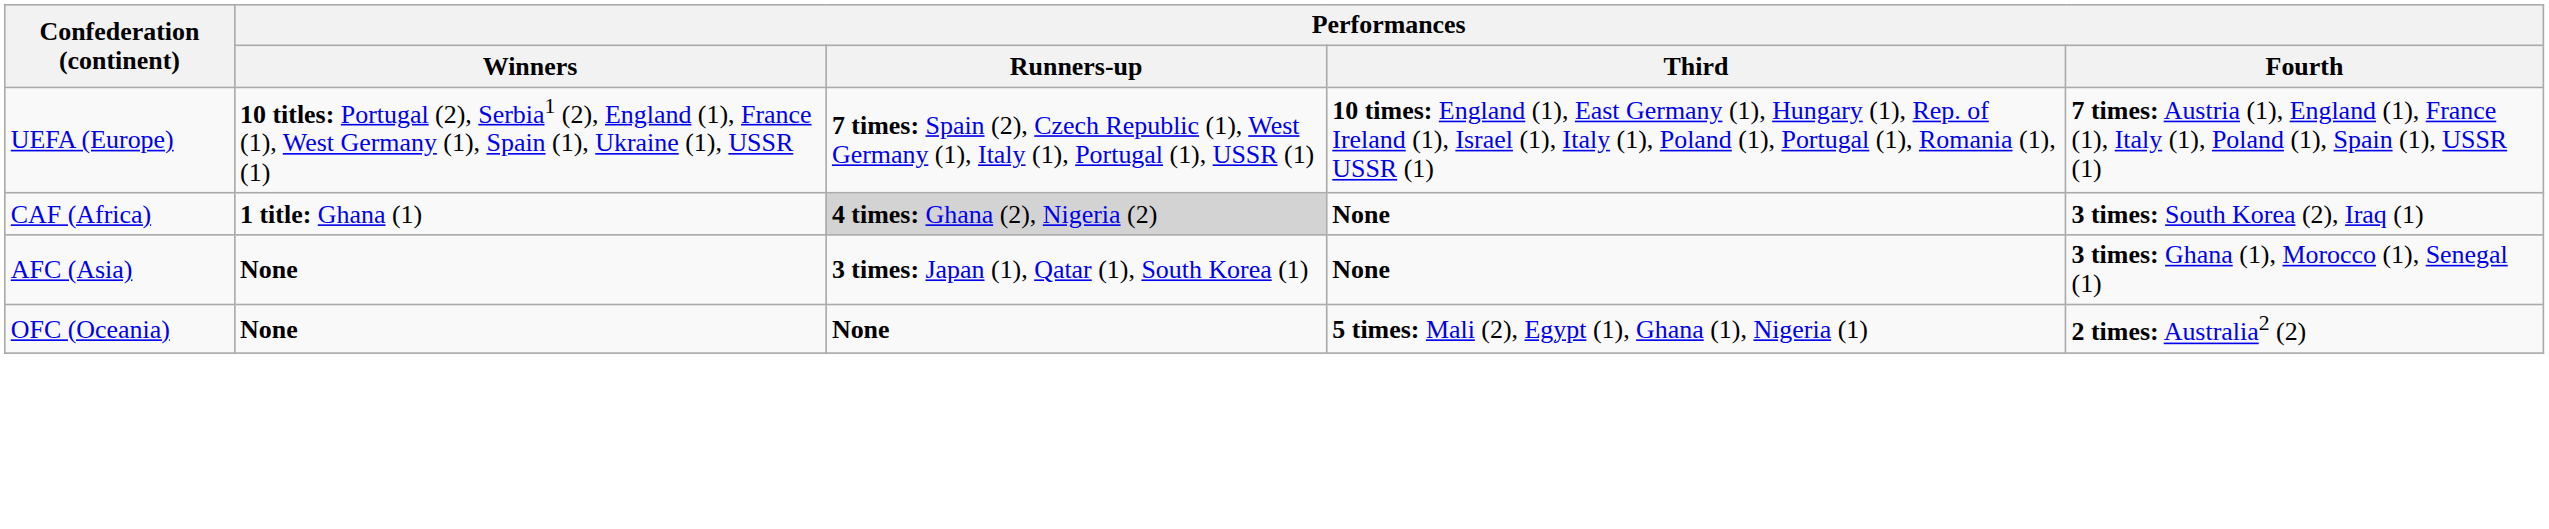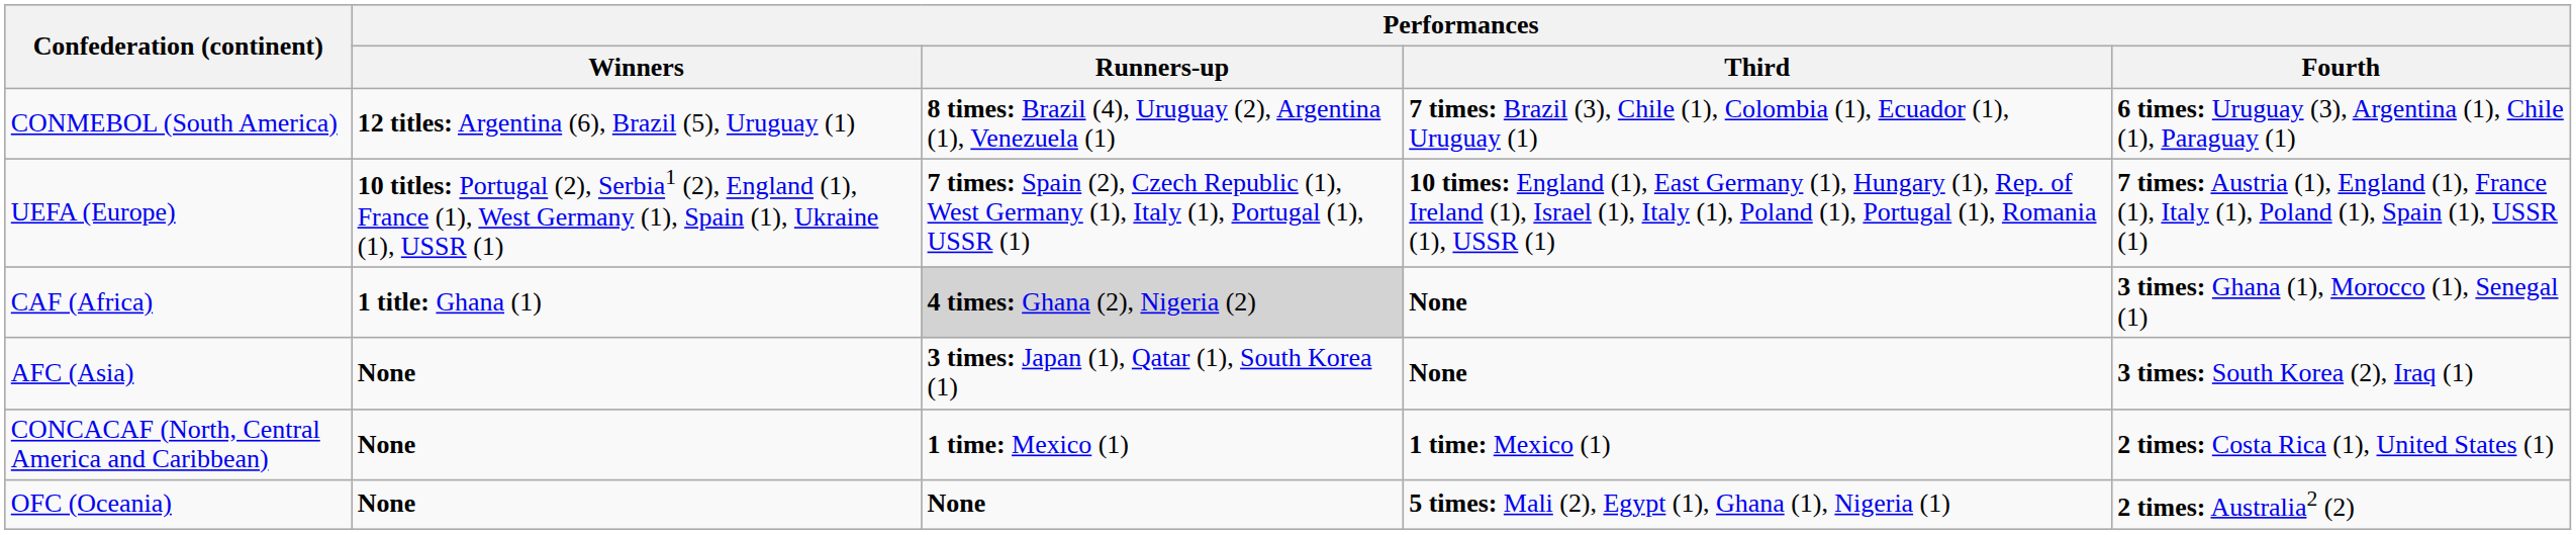 <table class=wikitable>
 <tr>
 <th rowspan=2>Confederation (continent)</th>
 <th colspan=4>Performances</th>
 </tr>
 <tr>
 <th>Winners</th>
 <th>Runners-up</th>
 <th>Third</th>
 <th>Fourth</th>
+</tr>
+<tr>
+<td><a href='#'>CONMEBOL (South America)</a></td>
+<td><strong>12 titles:</strong> <a href='#'>Argentina</a> (6), <a href='#'>Brazil</a> (5), <a href='#'>Uruguay</a> (1)</td>
+<td><strong>8 times:</strong> <a href='#'>Brazil</a> (4), <a href='#'>Uruguay</a> (2), <a href='#'>Argentina</a> (1), <a href='#'>Venezuela</a> (1)</td>
+<td><strong>7 times:</strong> <a href='#'>Brazil</a> (3), <a href='#'>Chile</a> (1), <a href='#'>Colombia</a> (1), <a href='#'>Ecuador</a> (1), <a href='#'>Uruguay</a> (1)</td>
+<td><strong>6 times:</strong> <a href='#'>Uruguay</a> (3), <a href='#'>Argentina</a> (1), <a href='#'>Chile</a> (1), <a href='#'>Paraguay</a> (1)</td>
 </tr>
 <tr>
 <td><a href='#'>UEFA (Europe)</a></td>
 <td><strong>10 titles:</strong> <a href='#'>Portugal</a> (2), <a href='#'>Serbia</a><sup>1</sup> (2), <a href='#'>England</a> (1), <a href='#'>France</a> (1), <a href='#'>West Germany</a> (1), <a href='#'>Spain</a> (1), <a href='#'>Ukraine</a> (1), <a href='#'>USSR</a> (1)</td>
 <td><strong>7 times:</strong> <a href='#'>Spain</a> (2), <a href='#'>Czech Republic</a> (1), <a href='#'>West Germany</a> (1), <a href='#'>Italy</a> (1), <a href='#'>Portugal</a> (1), <a href='#'>USSR</a> (1)</td>
 <td><strong>10 times:</strong> <a href='#'>England</a> (1), <a href='#'>East Germany</a> (1), <a href='#'>Hungary</a> (1), <a href='#'>Rep. of Ireland</a> (1), <a href='#'>Israel</a> (1), <a href='#'>Italy</a> (1), <a href='#'>Poland</a> (1), <a href='#'>Portugal</a> (1), <a href='#'>Romania</a> (1), <a href='#'>USSR</a> (1)</td>
 <td><strong>7 times:</strong> <a href='#'>Austria</a> (1), <a href='#'>England</a> (1), <a href='#'>France</a> (1), <a href='#'>Italy</a> (1), <a href='#'>Poland</a> (1), <a href='#'>Spain</a> (1), <a href='#'>USSR</a> (1)</td>
 </tr>
 <tr>
 <td><a href='#'>CAF (Africa)</a></td>
 <td><strong>1 title:</strong> <a href='#'>Ghana</a> (1)</td>
 <td style="background: lightgrey;"><strong>4 times:</strong> <a href='#'>Ghana</a> (2), <a href='#'>Nigeria</a> (2)</td>
 <td><strong>None</strong></td>
-<td><strong>3 times:</strong> <a href='#'>South Korea</a> (2), <a href='#'>Iraq</a> (1)</td>
+<td><strong>3 times:</strong> <a href='#'>Ghana</a> (1), <a href='#'>Morocco</a> (1), <a href='#'>Senegal</a> (1)</td>
 </tr>
 <tr>
 <td><a href='#'>AFC (Asia)</a></td>
 <td><strong>None</strong></td>
 <td><strong>3 times:</strong> <a href='#'>Japan</a> (1), <a href='#'>Qatar</a> (1), <a href='#'>South Korea</a> (1)</td>
 <td><strong>None</strong></td>
-<td><strong>3 times:</strong> <a href='#'>Ghana</a> (1), <a href='#'>Morocco</a> (1), <a href='#'>Senegal</a> (1)</td>
+<td><strong>3 times:</strong> <a href='#'>South Korea</a> (2), <a href='#'>Iraq</a> (1)</td>
+</tr>
+<tr>
+<td><a href='#'>CONCACAF (North, Central America and Caribbean)</a></td>
+<td><strong>None</strong></td>
+<td><strong>1 time:</strong> <a href='#'>Mexico</a> (1)</td>
+<td><strong>1 time:</strong> <a href='#'>Mexico</a> (1)</td>
+<td><strong>2 times:</strong> <a href='#'>Costa Rica</a> (1), <a href='#'>United States</a> (1)</td>
 </tr>
 <tr>
 <td><a href='#'>OFC (Oceania)</a></td>
 <td><strong>None</strong></td>
 <td><strong>None</strong></td>
 <td><strong>5 times:</strong> <a href='#'>Mali</a> (2), <a href='#'>Egypt</a> (1), <a href='#'>Ghana</a> (1), <a href='#'>Nigeria</a> (1)</td>
 <td><strong>2 times:</strong> <a href='#'>Australia</a><sup>2</sup> (2)</td>
 </tr>
 </table>
